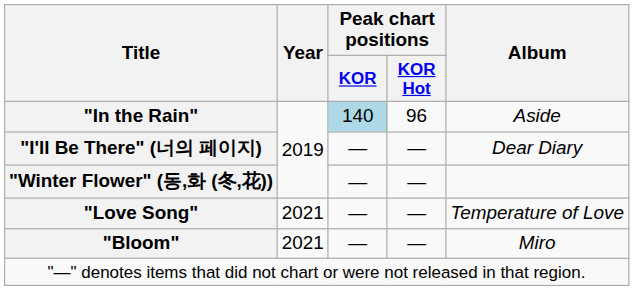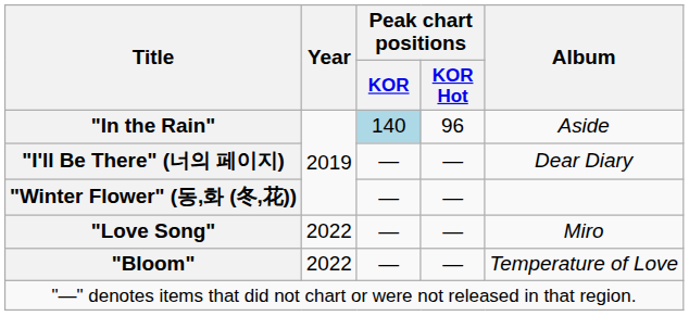 <table class="wikitable plainrowheaders" style="text-align:center;">
 <tr>
 <th scope="col" rowspan="2">Title</th>
 <th scope="col" rowspan="2">Year</th>
 <th scope="col" colspan="2">Peak chart positions</th>
 <th scope="col" rowspan="2">Album</th>
 </tr>
 <tr>
 <th scope="col" style="width:3em;font-size:90%;"><a href='#'>KOR</a><br></th>
 <th scope="col" style="width:3em;font-size:90%;"><a href='#'>KOR Hot</a><br></th>
 </tr>
 <tr>
 <th scope=row>"In the Rain"</th>
 <td rowspan="3">2019</td>
 <td style="background: lightblue;">140</td>
 <td>96</td>
 <td><em>Aside</em></td>
 </tr>
 <tr>
 <th scope=row>"I'll Be There" (너의 페이지)</th>
 <td>—</td>
 <td>—</td>
 <td><em>Dear Diary</em></td>
 </tr>
 <tr>
 <th scope=row>"Winter Flower" (동,화 (冬,花))</th>
 <td>—</td>
 <td>—</td>
 <td></td>
 </tr>
 <tr>
 <th scope=row>"Love Song"</th>
-<td>2021</td>
+<td>2022</td>
+<td>—</td>
+<td>—</td>
+<td><em>Miro</em></td>
+</tr>
+<tr>
+<th scope=row>"Bloom"</th>
+<td>2022</td>
 <td>—</td>
 <td>—</td>
 <td><em>Temperature of Love</em></td>
 </tr>
 <tr>
-<th scope=row>"Bloom"</th>
-<td>2021</td>
-<td>—</td>
-<td>—</td>
-<td><em>Miro</em></td>
-</tr>
-<tr>
 <td colspan="7" style="font-size:90%;">"—" denotes items that did not chart or were not released in that region.</td>
 </tr>
 </table>
